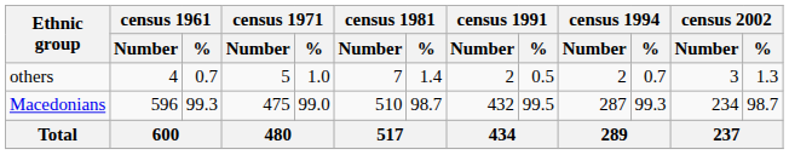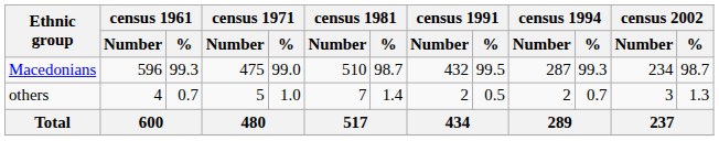 <table class="wikitable">
 <tr>
 <th rowspan="2">Ethnic<br>group</th>
 <th colspan="2">census 1961</th>
 <th colspan="2">census 1971</th>
 <th colspan="2">census 1981</th>
 <th colspan="2">census 1991</th>
 <th colspan="2">census 1994</th>
 <th colspan="2">census 2002</th>
 </tr>
 <tr bgcolor="#e0e0e0">
 <th>Number</th>
 <th>%</th>
 <th>Number</th>
 <th>%</th>
 <th>Number</th>
 <th>%</th>
 <th>Number</th>
 <th>%</th>
 <th>Number</th>
 <th>%</th>
 <th>Number</th>
 <th>%</th>
 </tr>
 <tr>
+<td><a href='#'>Macedonians</a></td>
+<td align="right">596</td>
+<td align="right">99.3</td>
+<td align="right">475</td>
+<td align="right">99.0</td>
+<td align="right">510</td>
+<td align="right">98.7</td>
+<td align="right">432</td>
+<td align="right">99.5</td>
+<td align="right">287</td>
+<td align="right">99.3</td>
+<td align="right">234</td>
+<td align="right">98.7</td>
+</tr>
+<tr>
 <td>others</td>
 <td align="right">4</td>
 <td align="right">0.7</td>
 <td align="right">5</td>
 <td align="right">1.0</td>
 <td align="right">7</td>
 <td align="right">1.4</td>
 <td align="right">2</td>
 <td align="right">0.5</td>
 <td align="right">2</td>
 <td align="right">0.7</td>
 <td align="right">3</td>
 <td align="right">1.3</td>
 </tr>
-<tr>
-<td><a href='#'>Macedonians</a></td>
-<td align="right">596</td>
-<td align="right">99.3</td>
-<td align="right">475</td>
-<td align="right">99.0</td>
-<td align="right">510</td>
-<td align="right">98.7</td>
-<td align="right">432</td>
-<td align="right">99.5</td>
-<td align="right">287</td>
-<td align="right">99.3</td>
-<td align="right">234</td>
-<td align="right">98.7</td>
-</tr>
 <tr bgcolor="#e0e0e0">
 <th align="left">Total</th>
 <th colspan="2">600</th>
 <th colspan="2">480</th>
 <th colspan="2">517</th>
 <th colspan="2">434</th>
 <th colspan="2">289</th>
 <th colspan="2">237</th>
 </tr>
 <tr>
 </tr>
 </table>
